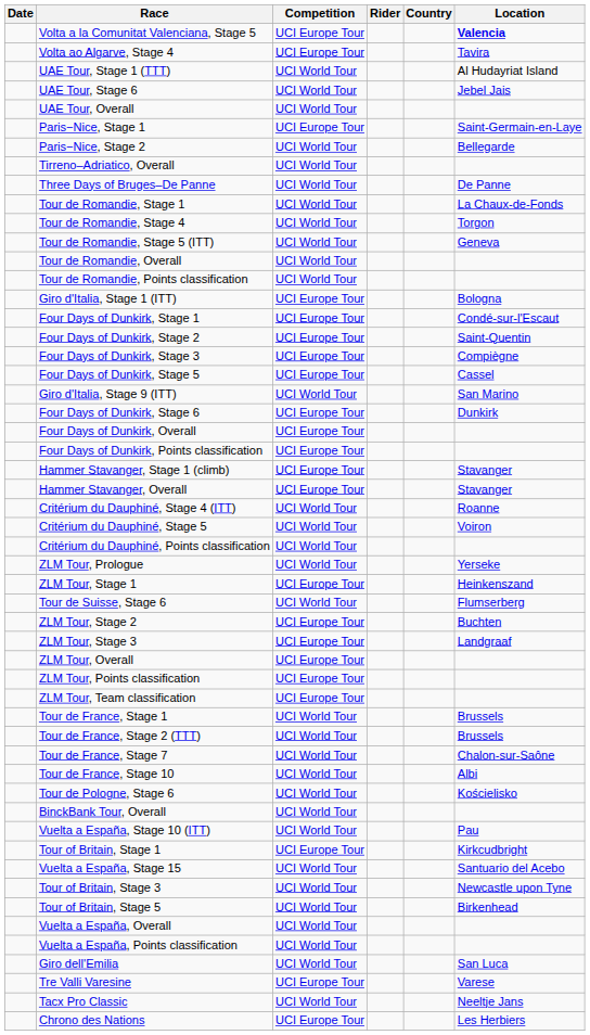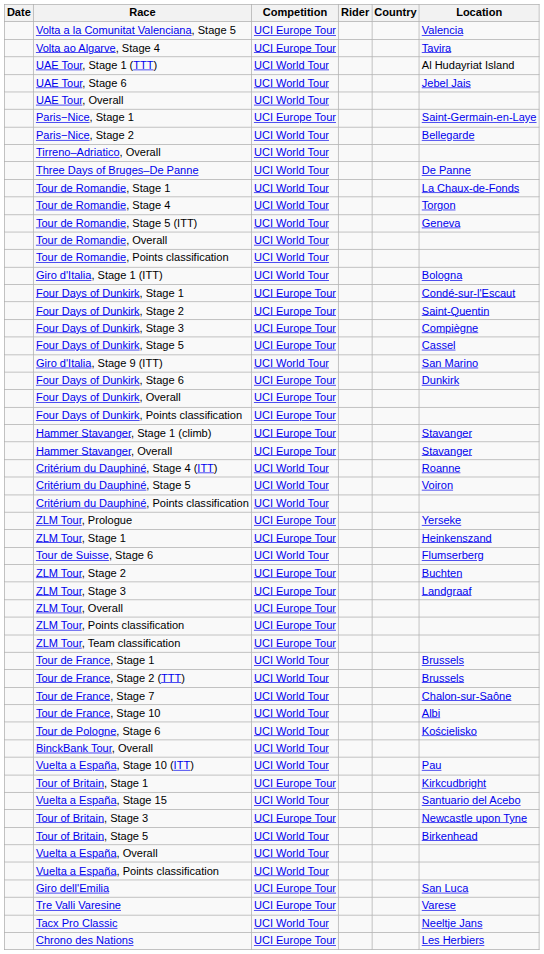 <table class="wikitable sortable">
 <tr>
 <th>Date</th>
 <th>Race</th>
 <th>Competition</th>
 <th>Rider</th>
 <th>Country</th>
 <th>Location</th>
 </tr>
 <tr>
 <td></td>
 <td><a href='#'>Volta a la Comunitat Valenciana</a>, Stage 5</td>
 <td><a href='#'>UCI Europe Tour</a></td>
 <td></td>
 <td></td>
-<td><strong><a href='#'>Valencia</a></strong></td>
+<td><a href='#'>Valencia</a></td>
 </tr>
 <tr>
 <td></td>
 <td><a href='#'>Volta ao Algarve</a>, Stage 4</td>
 <td><a href='#'>UCI Europe Tour</a></td>
 <td></td>
 <td></td>
 <td><a href='#'>Tavira</a></td>
 </tr>
 <tr>
 <td></td>
 <td><a href='#'>UAE Tour</a>, Stage 1 (<a href='#'>TTT</a>)</td>
 <td><a href='#'>UCI World Tour</a></td>
 <td align="center"></td>
 <td></td>
 <td>Al Hudayriat Island</td>
 </tr>
 <tr>
 <td></td>
 <td><a href='#'>UAE Tour</a>, Stage 6</td>
 <td><a href='#'>UCI World Tour</a></td>
 <td></td>
 <td></td>
 <td><a href='#'>Jebel Jais</a></td>
 </tr>
 <tr>
 <td></td>
 <td><a href='#'>UAE Tour</a>, Overall</td>
 <td><a href='#'>UCI World Tour</a></td>
 <td></td>
 <td></td>
 <td></td>
 </tr>
 <tr>
 <td></td>
 <td><a href='#'>Paris−Nice</a>, Stage 1</td>
 <td><a href='#'>UCI Europe Tour</a></td>
 <td></td>
 <td></td>
 <td><a href='#'>Saint-Germain-en-Laye</a></td>
 </tr>
 <tr>
 <td></td>
 <td><a href='#'>Paris−Nice</a>, Stage 2</td>
 <td><a href='#'>UCI World Tour</a></td>
 <td></td>
 <td></td>
 <td><a href='#'>Bellegarde</a></td>
 </tr>
 <tr>
 <td></td>
 <td><a href='#'>Tirreno–Adriatico</a>, Overall</td>
 <td><a href='#'>UCI World Tour</a></td>
 <td></td>
 <td></td>
 <td></td>
 </tr>
 <tr>
 <td></td>
 <td><a href='#'>Three Days of Bruges–De Panne</a></td>
 <td><a href='#'>UCI World Tour</a></td>
 <td></td>
 <td></td>
 <td><a href='#'>De Panne</a></td>
 </tr>
 <tr>
 <td></td>
 <td><a href='#'>Tour de Romandie</a>, Stage 1</td>
 <td><a href='#'>UCI World Tour</a></td>
 <td></td>
 <td></td>
 <td><a href='#'>La Chaux-de-Fonds</a></td>
 </tr>
 <tr>
 <td></td>
 <td><a href='#'>Tour de Romandie</a>, Stage 4</td>
 <td><a href='#'>UCI World Tour</a></td>
 <td></td>
 <td></td>
 <td><a href='#'>Torgon</a></td>
 </tr>
 <tr>
 <td></td>
 <td><a href='#'>Tour de Romandie</a>, Stage 5 (ITT)</td>
 <td><a href='#'>UCI World Tour</a></td>
 <td></td>
 <td></td>
 <td><a href='#'>Geneva</a></td>
 </tr>
 <tr>
 <td></td>
 <td><a href='#'>Tour de Romandie</a>, Overall</td>
 <td><a href='#'>UCI World Tour</a></td>
 <td></td>
 <td></td>
 <td></td>
 </tr>
 <tr>
 <td></td>
 <td><a href='#'>Tour de Romandie</a>, Points classification</td>
 <td><a href='#'>UCI World Tour</a></td>
 <td></td>
 <td></td>
 <td></td>
 </tr>
 <tr>
 <td></td>
 <td><a href='#'>Giro d'Italia</a>, Stage 1 (ITT)</td>
-<td><a href='#'>UCI Europe Tour</a></td>
+<td><a href='#'>UCI World Tour</a></td>
 <td></td>
 <td></td>
 <td><a href='#'>Bologna</a></td>
 </tr>
 <tr>
 <td></td>
 <td><a href='#'>Four Days of Dunkirk</a>, Stage 1</td>
 <td><a href='#'>UCI Europe Tour</a></td>
 <td></td>
 <td></td>
 <td><a href='#'>Condé-sur-l'Escaut</a></td>
 </tr>
 <tr>
 <td></td>
 <td><a href='#'>Four Days of Dunkirk</a>, Stage 2</td>
 <td><a href='#'>UCI Europe Tour</a></td>
 <td></td>
 <td></td>
 <td><a href='#'>Saint-Quentin</a></td>
 </tr>
 <tr>
 <td></td>
 <td><a href='#'>Four Days of Dunkirk</a>, Stage 3</td>
 <td><a href='#'>UCI Europe Tour</a></td>
 <td></td>
 <td></td>
 <td><a href='#'>Compiègne</a></td>
 </tr>
 <tr>
 <td></td>
 <td><a href='#'>Four Days of Dunkirk</a>, Stage 5</td>
 <td><a href='#'>UCI Europe Tour</a></td>
 <td></td>
 <td></td>
 <td><a href='#'>Cassel</a></td>
 </tr>
 <tr>
 <td></td>
 <td><a href='#'>Giro d'Italia</a>, Stage 9 (ITT)</td>
 <td><a href='#'>UCI World Tour</a></td>
 <td></td>
 <td></td>
 <td><a href='#'>San Marino</a></td>
 </tr>
 <tr>
 <td></td>
 <td><a href='#'>Four Days of Dunkirk</a>, Stage 6</td>
 <td><a href='#'>UCI Europe Tour</a></td>
 <td></td>
 <td></td>
 <td><a href='#'>Dunkirk</a></td>
 </tr>
 <tr>
 <td></td>
 <td><a href='#'>Four Days of Dunkirk</a>, Overall</td>
 <td><a href='#'>UCI Europe Tour</a></td>
 <td></td>
 <td></td>
 <td></td>
 </tr>
 <tr>
 <td></td>
 <td><a href='#'>Four Days of Dunkirk</a>, Points classification</td>
 <td><a href='#'>UCI Europe Tour</a></td>
 <td></td>
 <td></td>
 <td></td>
 </tr>
 <tr>
 <td></td>
 <td><a href='#'>Hammer Stavanger</a>, Stage 1 (climb)</td>
 <td><a href='#'>UCI Europe Tour</a></td>
 <td align="center"></td>
 <td></td>
 <td><a href='#'>Stavanger</a></td>
 </tr>
 <tr>
 <td></td>
 <td><a href='#'>Hammer Stavanger</a>, Overall</td>
 <td><a href='#'>UCI Europe Tour</a></td>
 <td align="center"></td>
 <td></td>
 <td><a href='#'>Stavanger</a></td>
 </tr>
 <tr>
 <td></td>
 <td><a href='#'>Critérium du Dauphiné</a>, Stage 4 (<a href='#'>ITT</a>)</td>
 <td><a href='#'>UCI World Tour</a></td>
 <td></td>
 <td></td>
 <td><a href='#'>Roanne</a></td>
 </tr>
 <tr>
 <td></td>
 <td><a href='#'>Critérium du Dauphiné</a>, Stage 5</td>
 <td><a href='#'>UCI World Tour</a></td>
 <td></td>
 <td></td>
 <td><a href='#'>Voiron</a></td>
 </tr>
 <tr>
 <td></td>
 <td><a href='#'>Critérium du Dauphiné</a>, Points classification</td>
 <td><a href='#'>UCI World Tour</a></td>
 <td></td>
 <td></td>
 <td></td>
 </tr>
 <tr>
 <td></td>
 <td><a href='#'>ZLM Tour</a>, Prologue</td>
-<td><a href='#'>UCI World Tour</a></td>
+<td><a href='#'>UCI Europe Tour</a></td>
 <td></td>
 <td></td>
 <td><a href='#'>Yerseke</a></td>
 </tr>
 <tr>
 <td></td>
 <td><a href='#'>ZLM Tour</a>, Stage 1</td>
 <td><a href='#'>UCI Europe Tour</a></td>
 <td></td>
 <td></td>
 <td><a href='#'>Heinkenszand</a></td>
 </tr>
 <tr>
 <td></td>
 <td><a href='#'>Tour de Suisse</a>, Stage 6</td>
 <td><a href='#'>UCI World Tour</a></td>
 <td></td>
 <td></td>
 <td><a href='#'>Flumserberg</a></td>
 </tr>
 <tr>
 <td></td>
 <td><a href='#'>ZLM Tour</a>, Stage 2</td>
 <td><a href='#'>UCI Europe Tour</a></td>
 <td></td>
 <td></td>
 <td><a href='#'>Buchten</a></td>
 </tr>
 <tr>
 <td></td>
 <td><a href='#'>ZLM Tour</a>, Stage 3</td>
 <td><a href='#'>UCI Europe Tour</a></td>
 <td></td>
 <td></td>
 <td><a href='#'>Landgraaf</a></td>
 </tr>
 <tr>
 <td></td>
 <td><a href='#'>ZLM Tour</a>, Overall</td>
 <td><a href='#'>UCI Europe Tour</a></td>
 <td></td>
 <td></td>
 <td></td>
 </tr>
 <tr>
 <td></td>
 <td><a href='#'>ZLM Tour</a>, Points classification</td>
 <td><a href='#'>UCI Europe Tour</a></td>
 <td></td>
 <td></td>
 <td></td>
 </tr>
 <tr>
 <td></td>
 <td><a href='#'>ZLM Tour</a>, Team classification</td>
 <td><a href='#'>UCI Europe Tour</a></td>
 <td align="center"></td>
 <td></td>
 <td></td>
 </tr>
 <tr>
 <td></td>
 <td><a href='#'>Tour de France</a>, Stage 1</td>
 <td><a href='#'>UCI World Tour</a></td>
 <td></td>
 <td></td>
 <td><a href='#'>Brussels</a></td>
 </tr>
 <tr>
 <td></td>
 <td><a href='#'>Tour de France</a>, Stage 2 (<a href='#'>TTT</a>)</td>
 <td><a href='#'>UCI World Tour</a></td>
 <td align="center"></td>
 <td></td>
 <td><a href='#'>Brussels</a></td>
 </tr>
 <tr>
 <td></td>
 <td><a href='#'>Tour de France</a>, Stage 7</td>
 <td><a href='#'>UCI World Tour</a></td>
 <td></td>
 <td></td>
 <td><a href='#'>Chalon-sur-Saône</a></td>
 </tr>
 <tr>
 <td></td>
 <td><a href='#'>Tour de France</a>, Stage 10</td>
 <td><a href='#'>UCI World Tour</a></td>
 <td></td>
 <td></td>
 <td><a href='#'>Albi</a></td>
 </tr>
 <tr>
 <td></td>
 <td><a href='#'>Tour de Pologne</a>, Stage 6</td>
 <td><a href='#'>UCI World Tour</a></td>
 <td></td>
 <td></td>
 <td><a href='#'>Kościelisko</a></td>
 </tr>
 <tr>
 <td></td>
 <td><a href='#'>BinckBank Tour</a>, Overall</td>
 <td><a href='#'>UCI World Tour</a></td>
 <td></td>
 <td><br></td>
 <td></td>
 </tr>
 <tr>
 <td></td>
 <td><a href='#'>Vuelta a España</a>, Stage 10 (<a href='#'>ITT</a>)</td>
 <td><a href='#'>UCI World Tour</a></td>
 <td></td>
 <td></td>
 <td><a href='#'>Pau</a></td>
 </tr>
 <tr>
 <td></td>
 <td><a href='#'>Tour of Britain</a>, Stage 1</td>
 <td><a href='#'>UCI Europe Tour</a></td>
 <td></td>
 <td></td>
 <td><a href='#'>Kirkcudbright</a></td>
 </tr>
 <tr>
 <td></td>
 <td><a href='#'>Vuelta a España</a>, Stage 15</td>
 <td><a href='#'>UCI World Tour</a></td>
 <td></td>
 <td></td>
 <td><a href='#'>Santuario del Acebo</a></td>
 </tr>
 <tr>
 <td></td>
 <td><a href='#'>Tour of Britain</a>, Stage 3</td>
-<td><a href='#'>UCI World Tour</a></td>
+<td><a href='#'>UCI Europe Tour</a></td>
 <td></td>
 <td></td>
 <td><a href='#'>Newcastle upon Tyne</a></td>
 </tr>
 <tr>
 <td></td>
 <td><a href='#'>Tour of Britain</a>, Stage 5</td>
 <td><a href='#'>UCI World Tour</a></td>
 <td></td>
 <td></td>
 <td><a href='#'>Birkenhead</a></td>
 </tr>
 <tr>
 <td></td>
 <td><a href='#'>Vuelta a España</a>, Overall</td>
 <td><a href='#'>UCI World Tour</a></td>
 <td></td>
 <td></td>
 <td></td>
 </tr>
 <tr>
 <td></td>
 <td><a href='#'>Vuelta a España</a>, Points classification</td>
 <td><a href='#'>UCI World Tour</a></td>
 <td></td>
 <td></td>
 <td></td>
 </tr>
 <tr>
 <td></td>
 <td><a href='#'>Giro dell'Emilia</a></td>
-<td><a href='#'>UCI World Tour</a></td>
+<td><a href='#'>UCI Europe Tour</a></td>
 <td></td>
 <td></td>
 <td><a href='#'>San Luca</a></td>
 </tr>
 <tr>
 <td></td>
 <td><a href='#'>Tre Valli Varesine</a></td>
 <td><a href='#'>UCI Europe Tour</a></td>
 <td></td>
 <td></td>
 <td><a href='#'>Varese</a></td>
 </tr>
 <tr>
 <td></td>
 <td><a href='#'>Tacx Pro Classic</a></td>
 <td><a href='#'>UCI World Tour</a></td>
 <td></td>
 <td></td>
 <td><a href='#'>Neeltje Jans</a></td>
 </tr>
 <tr>
 <td></td>
 <td><a href='#'>Chrono des Nations</a></td>
 <td><a href='#'>UCI Europe Tour</a></td>
 <td></td>
 <td></td>
 <td><a href='#'>Les Herbiers</a></td>
 </tr>
 </table>
